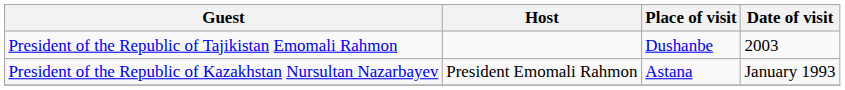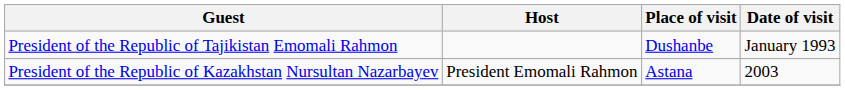 <table class="wikitable" border="1">
 <tr>
 <th>Guest</th>
 <th>Host</th>
 <th>Place of visit</th>
 <th>Date of visit</th>
 </tr>
 <tr>
 <td> <a href='#'>President of the Republic of Tajikistan</a> <a href='#'>Emomali Rahmon</a></td>
 <td></td>
 <td><a href='#'>Dushanbe</a></td>
-<td>2003</td>
+<td>January 1993</td>
 </tr>
 <tr>
 <td> <a href='#'>President of the Republic of Kazakhstan</a> <a href='#'>Nursultan Nazarbayev</a></td>
 <td> President Emomali Rahmon</td>
 <td><a href='#'>Astana</a></td>
-<td>January 1993</td>
+<td>2003</td>
 </tr>
 <tr>
 </tr>
 </table>
